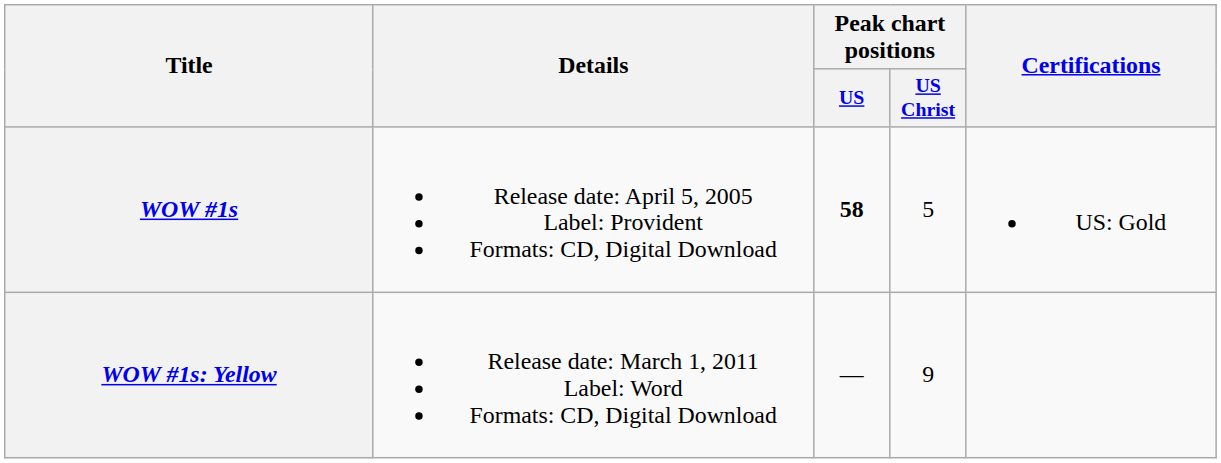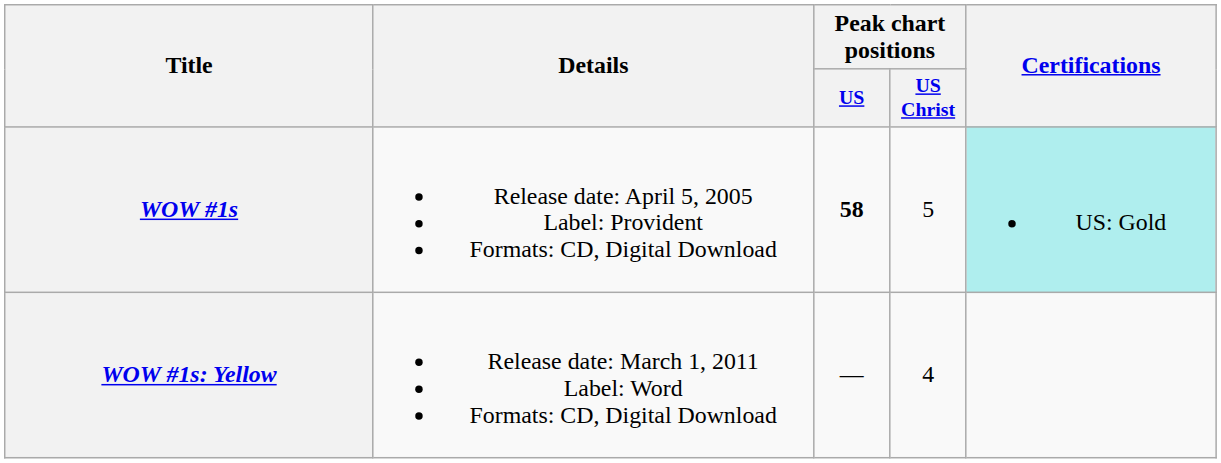 <table class="wikitable plainrowheaders" style="text-align:center;">
 <tr>
 <th rowspan="2" style="width:15em;">Title</th>
 <th rowspan="2" style="width:18em;">Details</th>
 <th colspan="2">Peak chart positions</th>
 <th rowspan="2" style="width:10em;"><a href='#'>Certifications</a><br></th>
 </tr>
 <tr style=font-size:smaller;>
 <th style="width:45px;"><a href='#'>US</a><br></th>
 <th style="width:45px;"><a href='#'>US Christ</a><br></th>
 </tr>
 <tr>
 <th scope="row"><em><a href='#'>WOW #1s</a></em></th>
 <td><br><ul><li>Release date: April 5, 2005</li><li>Label: Provident</li><li>Formats: CD, Digital Download</li></ul></td>
 <td><strong>58</strong></td>
 <td>5</td>
-<td><br><ul><li>US: Gold</li></ul></td>
+<td style="background: paleturquoise;"><br><ul><li>US: Gold</li></ul></td>
 </tr>
 <tr>
 <th scope="row"><em><a href='#'>WOW #1s: Yellow</a></em></th>
 <td><br><ul><li>Release date: March 1, 2011</li><li>Label: Word</li><li>Formats: CD, Digital Download</li></ul></td>
 <td>—</td>
-<td>9</td>
+<td>4</td>
 <td></td>
 </tr>
 </table>
